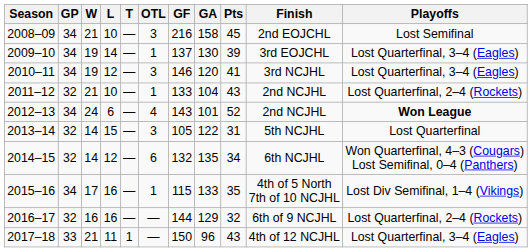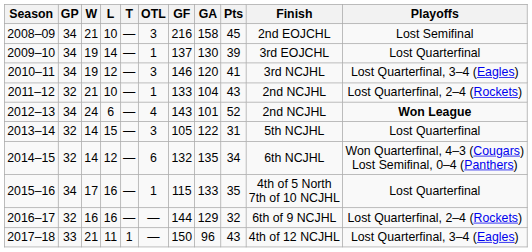 <table class="wikitable" style="text-align:center">
 <tr>
 <th>Season</th>
 <th>GP</th>
 <th>W</th>
 <th>L</th>
 <th>T</th>
 <th>OTL</th>
 <th>GF</th>
 <th>GA</th>
 <th>Pts</th>
 <th>Finish</th>
 <th>Playoffs</th>
 </tr>
 <tr>
 <td>2008–09</td>
 <td>34</td>
 <td>21</td>
 <td>10</td>
 <td>—</td>
 <td>3</td>
 <td>216</td>
 <td>158</td>
 <td>45</td>
 <td>2nd EOJCHL</td>
 <td>Lost Semifinal</td>
 </tr>
 <tr>
 <td>2009–10</td>
 <td>34</td>
 <td>19</td>
 <td>14</td>
 <td>—</td>
 <td>1</td>
 <td>137</td>
 <td>130</td>
 <td>39</td>
 <td>3rd EOJCHL</td>
-<td>Lost Quarterfinal, 3–4 (<a href='#'>Eagles</a>)</td>
+<td>Lost Quarterfinal</td>
 </tr>
 <tr>
 <td>2010–11</td>
 <td>34</td>
 <td>19</td>
 <td>12</td>
 <td>—</td>
 <td>3</td>
 <td>146</td>
 <td>120</td>
 <td>41</td>
 <td>3rd NCJHL</td>
 <td>Lost Quarterfinal, 3–4 (<a href='#'>Eagles</a>)</td>
 </tr>
 <tr>
 <td>2011–12</td>
 <td>32</td>
 <td>21</td>
 <td>10</td>
 <td>—</td>
 <td>1</td>
 <td>133</td>
 <td>104</td>
 <td>43</td>
 <td>2nd NCJHL</td>
 <td>Lost Quarterfinal, 2–4 (<a href='#'>Rockets</a>)</td>
 </tr>
 <tr>
 <td>2012–13</td>
 <td>34</td>
 <td>24</td>
 <td>6</td>
 <td>—</td>
 <td>4</td>
 <td>143</td>
 <td>101</td>
 <td>52</td>
 <td>2nd NCJHL</td>
 <td><strong>Won League</strong></td>
 </tr>
 <tr>
 <td>2013–14</td>
 <td>32</td>
 <td>14</td>
 <td>15</td>
 <td>—</td>
 <td>3</td>
 <td>105</td>
 <td>122</td>
 <td>31</td>
 <td>5th NCJHL</td>
 <td>Lost Quarterfinal</td>
 </tr>
 <tr>
 <td>2014–15</td>
 <td>32</td>
 <td>14</td>
 <td>12</td>
 <td>—</td>
 <td>6</td>
 <td>132</td>
 <td>135</td>
 <td>34</td>
 <td>6th NCJHL</td>
 <td>Won Quarterfinal, 4–3 (<a href='#'>Cougars</a>)<br>Lost Semifinal, 0–4 (<a href='#'>Panthers</a>)</td>
 </tr>
 <tr>
 <td>2015–16</td>
 <td>34</td>
 <td>17</td>
 <td>16</td>
 <td>—</td>
 <td>1</td>
 <td>115</td>
 <td>133</td>
 <td>35</td>
 <td>4th of 5 North<br>7th of 10 NCJHL</td>
-<td>Lost Div Semifinal, 1–4 (<a href='#'>Vikings</a>)</td>
+<td>Lost Quarterfinal</td>
 </tr>
 <tr>
 <td>2016–17</td>
 <td>32</td>
 <td>16</td>
 <td>16</td>
 <td>—</td>
 <td>—</td>
 <td>144</td>
 <td>129</td>
 <td>32</td>
 <td>6th of 9 NCJHL</td>
 <td>Lost Quarterfinal, 2–4 (<a href='#'>Rockets</a>)</td>
 </tr>
 <tr>
 <td>2017–18</td>
 <td>33</td>
 <td>21</td>
 <td>11</td>
 <td>1</td>
 <td>—</td>
 <td>150</td>
 <td>96</td>
 <td>43</td>
 <td>4th of 12 NCJHL</td>
 <td>Lost Quarterfinal, 3–4 (<a href='#'>Eagles</a>)</td>
 </tr>
 </table>
